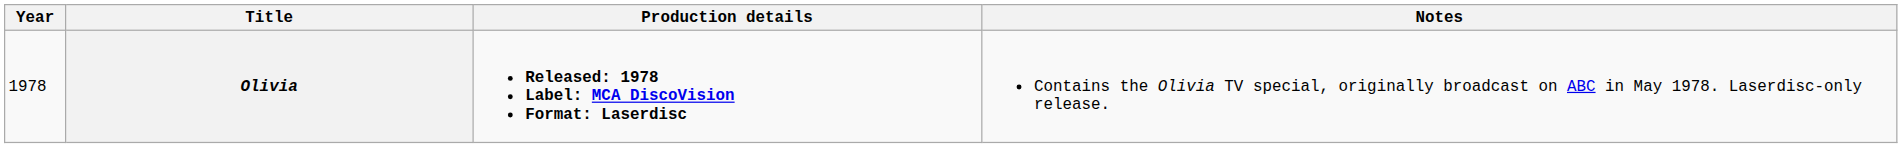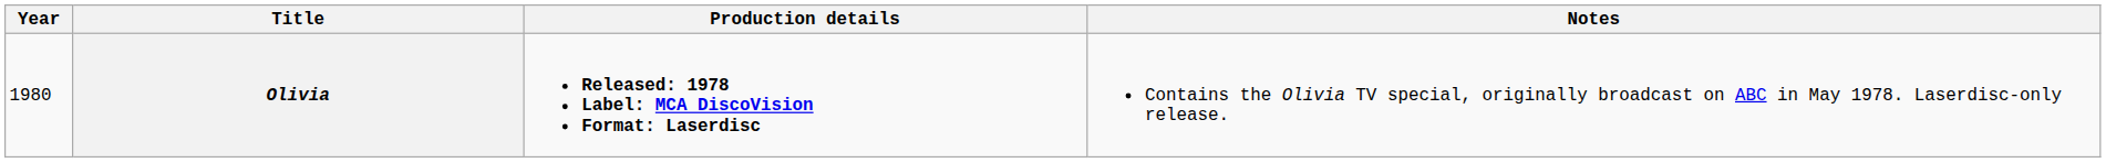 <table class="wikitable plainrowheaders" width=98%>
 <tr>
 <th scope="col" width=3%>Year</th>
 <th scope="col" width=20%>Title</th>
 <th scope="col" width=25%>Production details</th>
 <th scope="col" width=45%>Notes</th>
 </tr>
 <tr>
-<td>1978</td>
+<td>1980</td>
 <th scope="row"><em>Olivia</em></th>
 <td><strong><br><ul><li>Released: 1978</li><li>Label: <a href='#'>MCA DiscoVision</a></li><li>Format: Laserdisc</li></ul></strong></td>
 <td><br><ul><li>Contains the <em>Olivia</em> TV special, originally broadcast on <a href='#'>ABC</a> in May 1978. Laserdisc-only release.</li></ul></td>
 </tr>
 </table>
